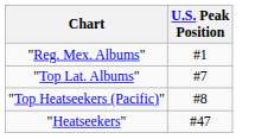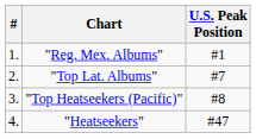 <table class="wikitable">
 <tr>
+<th>#</th>
 <th>Chart</th>
 <th><a href='#'>U.S.</a> Peak<br>Position</th>
 </tr>
 <tr>
+<td>1.</td>
 <td style="text-align:center;">"<a href='#'>Reg. Mex. Albums</a>"</td>
 <td style="text-align:center;">#1</td>
 </tr>
 <tr>
+<td>2.</td>
 <td style="text-align:center;">"<a href='#'>Top Lat. Albums</a>"</td>
 <td style="text-align:center;">#7</td>
 </tr>
 <tr>
+<td>3.</td>
 <td style="text-align:center;">"<a href='#'>Top Heatseekers (Pacific)</a>"</td>
 <td style="text-align:center;">#8</td>
 </tr>
 <tr>
+<td>4.</td>
 <td style="text-align:center;">"<a href='#'>Heatseekers</a>"</td>
 <td style="text-align:center;">#47</td>
 </tr>
 </table>
